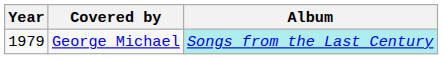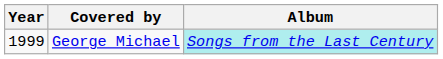 <table class="wikitable">
 <tr>
 <th>Year</th>
 <th>Covered by</th>
 <th>Album</th>
 </tr>
 <tr>
-<td>1979</td>
+<td>1999</td>
 <td><a href='#'>George Michael</a></td>
 <td style="background: paleturquoise;"><em><a href='#'>Songs from the Last Century</a></em></td>
 </tr>
 </table>
